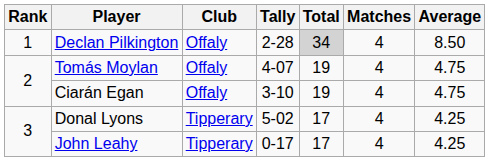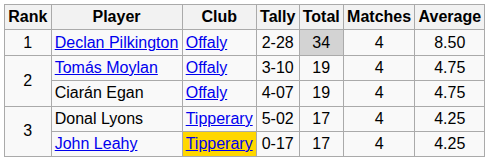 <table class="wikitable">
 <tr>
 <th>Rank</th>
 <th>Player</th>
 <th>Club</th>
 <th>Tally</th>
 <th>Total</th>
 <th>Matches</th>
 <th>Average</th>
 </tr>
 <tr>
 <td rowspan=1 align=center>1</td>
 <td><a href='#'>Declan Pilkington</a></td>
 <td><a href='#'>Offaly</a></td>
 <td align=center>2-28</td>
 <td align=center style="background: lightgrey;">34</td>
 <td align=center>4</td>
 <td align=center>8.50</td>
 </tr>
 <tr>
 <td rowspan=2 align=center>2</td>
 <td><a href='#'>Tomás Moylan</a></td>
 <td><a href='#'>Offaly</a></td>
-<td align=center>4-07</td>
+<td align=center>3-10</td>
 <td align=center>19</td>
 <td align=center>4</td>
 <td align=center>4.75</td>
 </tr>
 <tr>
 <td>Ciarán Egan</td>
 <td><a href='#'>Offaly</a></td>
-<td align=center>3-10</td>
+<td align=center>4-07</td>
 <td align=center>19</td>
 <td align=center>4</td>
 <td align=center>4.75</td>
 </tr>
 <tr>
 <td rowspan=2 align=center>3</td>
 <td>Donal Lyons</td>
 <td><a href='#'>Tipperary</a></td>
 <td align=center>5-02</td>
 <td align=center>17</td>
 <td align=center>4</td>
 <td align=center>4.25</td>
 </tr>
 <tr>
 <td><a href='#'>John Leahy</a></td>
-<td><a href='#'>Tipperary</a></td>
+<td style="background: gold;"><a href='#'>Tipperary</a></td>
 <td align=center>0-17</td>
 <td align=center>17</td>
 <td align=center>4</td>
 <td align=center>4.25</td>
 </tr>
 </table>
